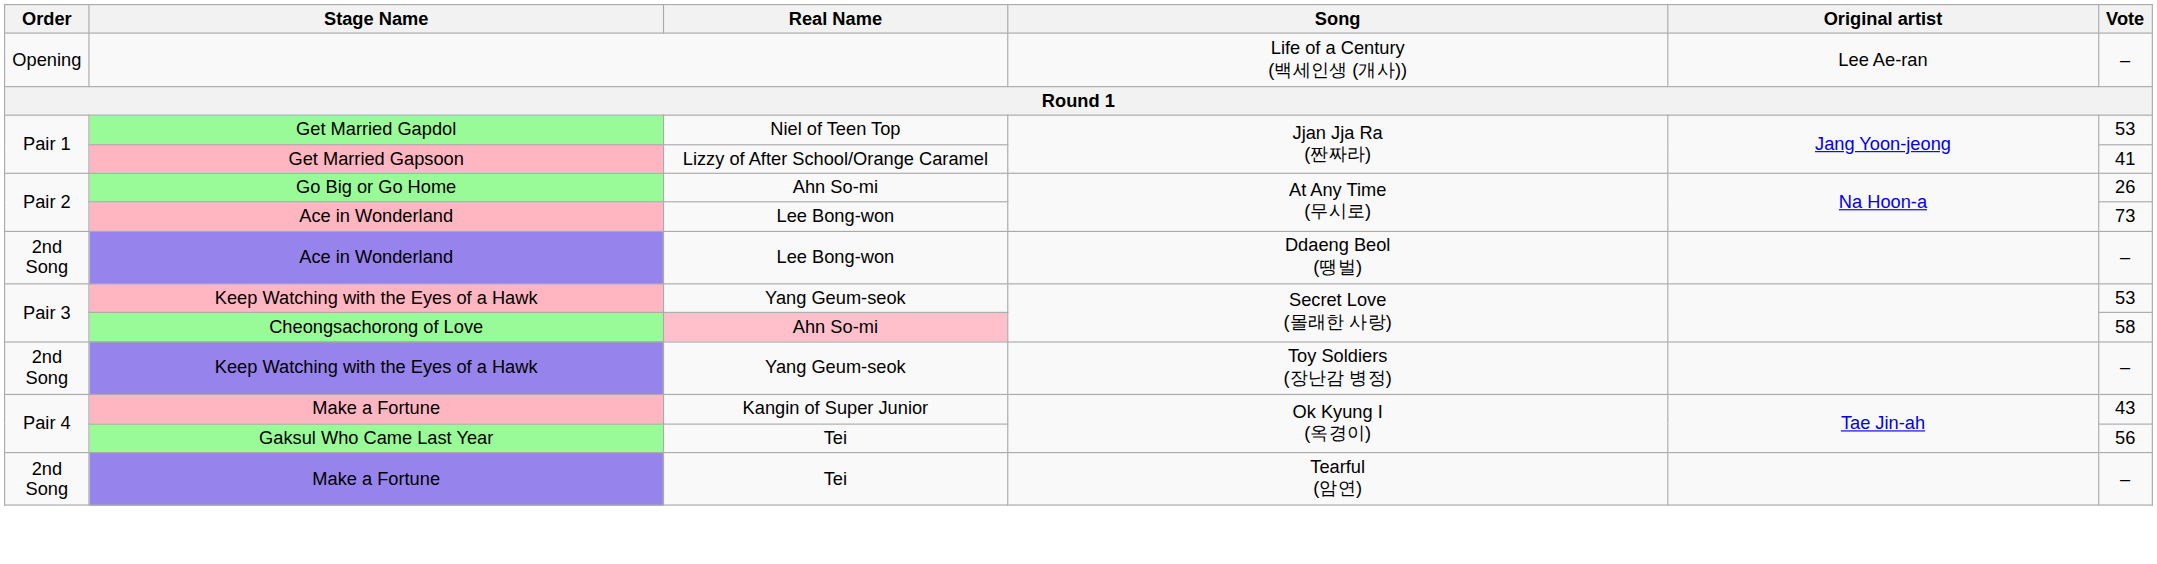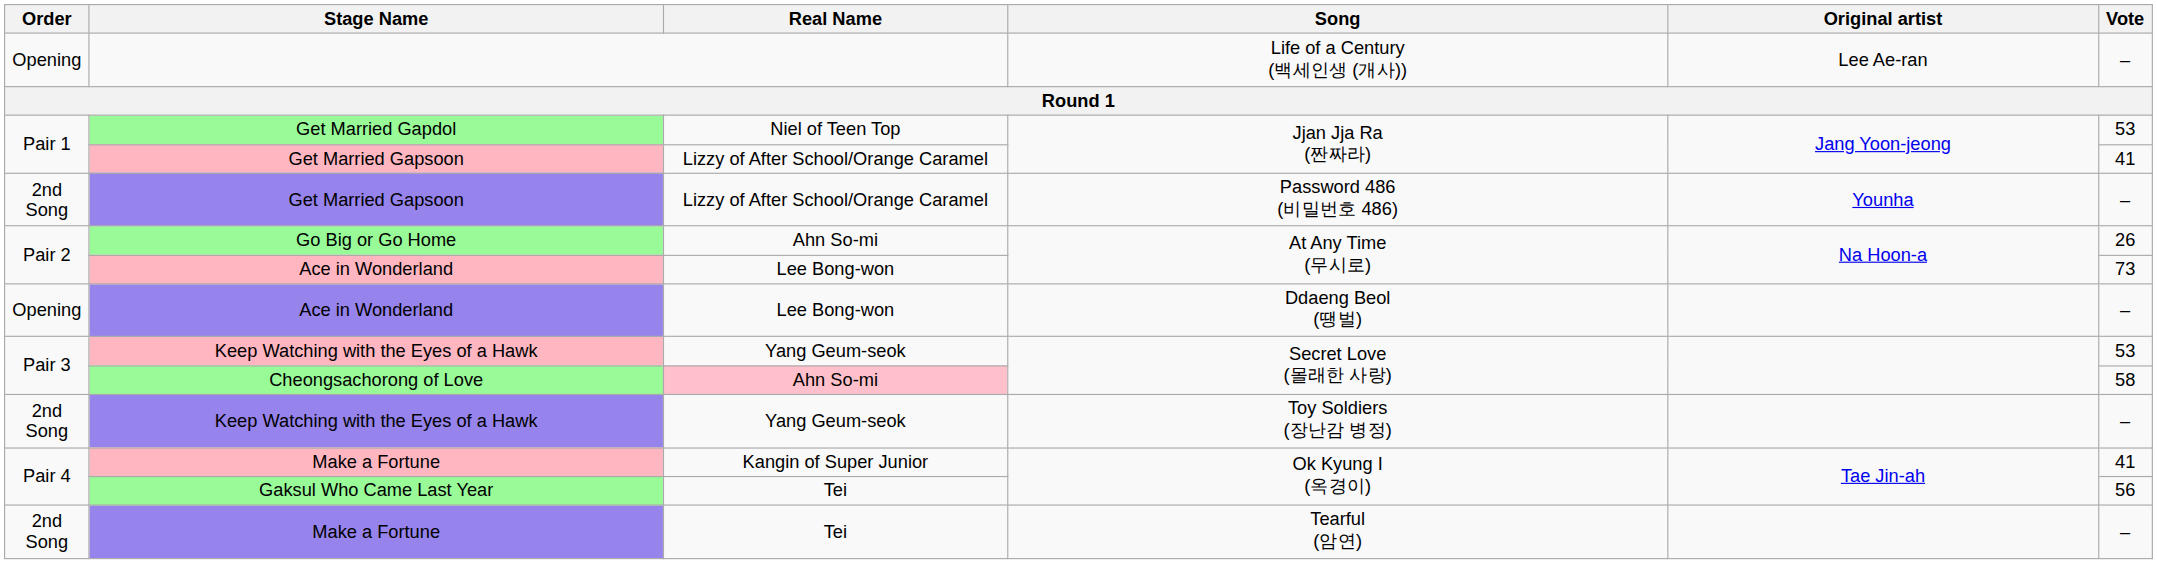 <table class="wikitable" style="text-align:center; width:95%;">
 <tr>
 <th style="width:1%;">Order</th>
 <th style="width:20%;">Stage Name</th>
 <th style="width:12%;">Real Name</th>
 <th style="width:23%;">Song</th>
 <th style="width:15%;">Original artist</th>
 <th style="width:1%;">Vote</th>
 </tr>
 <tr>
 <td>Opening</td>
 <td colspan=2></td>
 <td>Life of a Century<br>(백세인생 (개사))</td>
 <td>Lee Ae-ran</td>
 <td>–</td>
 </tr>
 <tr>
 <th colspan=6>Round 1</th>
 </tr>
 <tr>
 <td rowspan=2>Pair 1</td>
 <td bgcolor="palegreen">Get Married Gapdol</td>
 <td>Niel of Teen Top</td>
 <td rowspan=2>Jjan Jja Ra<br>(짠짜라)</td>
 <td rowspan=2><a href='#'>Jang Yoon-jeong</a></td>
 <td>53</td>
 </tr>
 <tr>
 <td bgcolor="lightpink">Get Married Gapsoon</td>
 <td>Lizzy of After School/Orange Caramel</td>
 <td>41</td>
 </tr>
 <tr>
+<td>2nd Song</td>
+<td bgcolor="#9683EC">Get Married Gapsoon</td>
+<td>Lizzy of After School/Orange Caramel</td>
+<td>Password 486<br>(비밀번호 486)</td>
+<td><a href='#'>Younha</a></td>
+<td>–</td>
+</tr>
+<tr>
 <td rowspan=2>Pair 2</td>
 <td bgcolor="palegreen">Go Big or Go Home</td>
 <td>Ahn So-mi</td>
 <td rowspan=2>At Any Time<br>(무시로)</td>
 <td rowspan=2><a href='#'>Na Hoon-a</a></td>
 <td>26</td>
 </tr>
 <tr>
 <td bgcolor="lightpink">Ace in Wonderland</td>
 <td>Lee Bong-won</td>
 <td>73</td>
 </tr>
 <tr>
-<td>2nd Song</td>
+<td>Opening</td>
 <td bgcolor="#9683EC">Ace in Wonderland</td>
 <td>Lee Bong-won</td>
 <td>Ddaeng Beol<br>(땡벌)</td>
 <td></td>
 <td>–</td>
 </tr>
 <tr>
 <td rowspan=2>Pair 3</td>
 <td bgcolor="lightpink">Keep Watching with the Eyes of a Hawk</td>
 <td>Yang Geum-seok</td>
 <td rowspan=2>Secret Love<br>(몰래한 사랑)</td>
 <td rowspan=2></td>
 <td>53</td>
 </tr>
 <tr>
 <td bgcolor="palegreen">Cheongsachorong of Love</td>
 <td style="background: pink;">Ahn So-mi</td>
 <td>58</td>
 </tr>
 <tr>
 <td>2nd Song</td>
 <td bgcolor="#9683EC">Keep Watching with the Eyes of a Hawk</td>
 <td>Yang Geum-seok</td>
 <td>Toy Soldiers<br>(장난감 병정)</td>
 <td></td>
 <td>–</td>
 </tr>
 <tr>
 <td rowspan=2>Pair 4</td>
 <td bgcolor="lightpink">Make a Fortune</td>
 <td>Kangin of Super Junior</td>
 <td rowspan=2>Ok Kyung I<br>(옥경이)</td>
 <td rowspan=2><a href='#'>Tae Jin-ah</a></td>
-<td>43</td>
+<td>41</td>
 </tr>
 <tr>
 <td bgcolor="palegreen">Gaksul Who Came Last Year</td>
 <td>Tei</td>
 <td>56</td>
 </tr>
 <tr>
 <td>2nd Song</td>
 <td bgcolor="#9683EC">Make a Fortune</td>
 <td>Tei</td>
 <td>Tearful<br>(암연)</td>
 <td></td>
 <td>–</td>
 </tr>
 </table>
